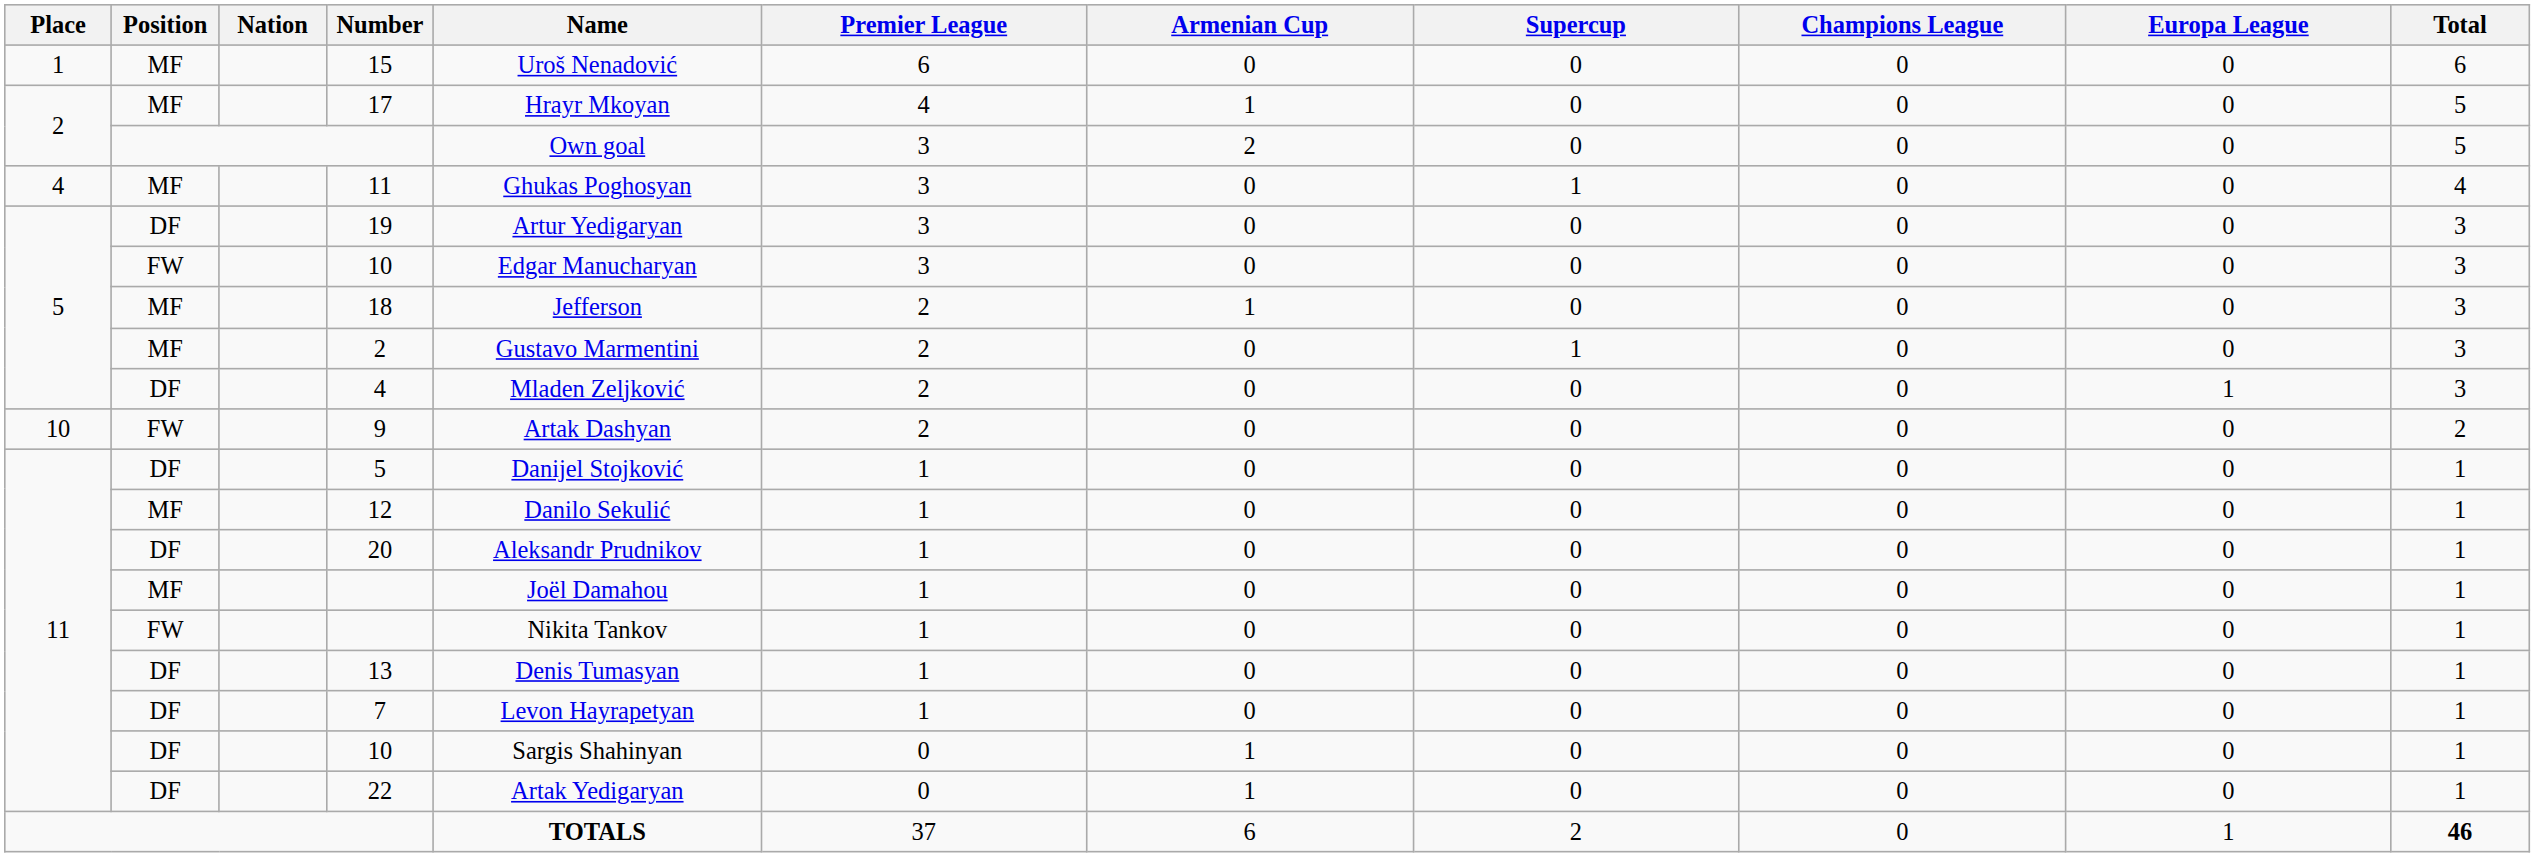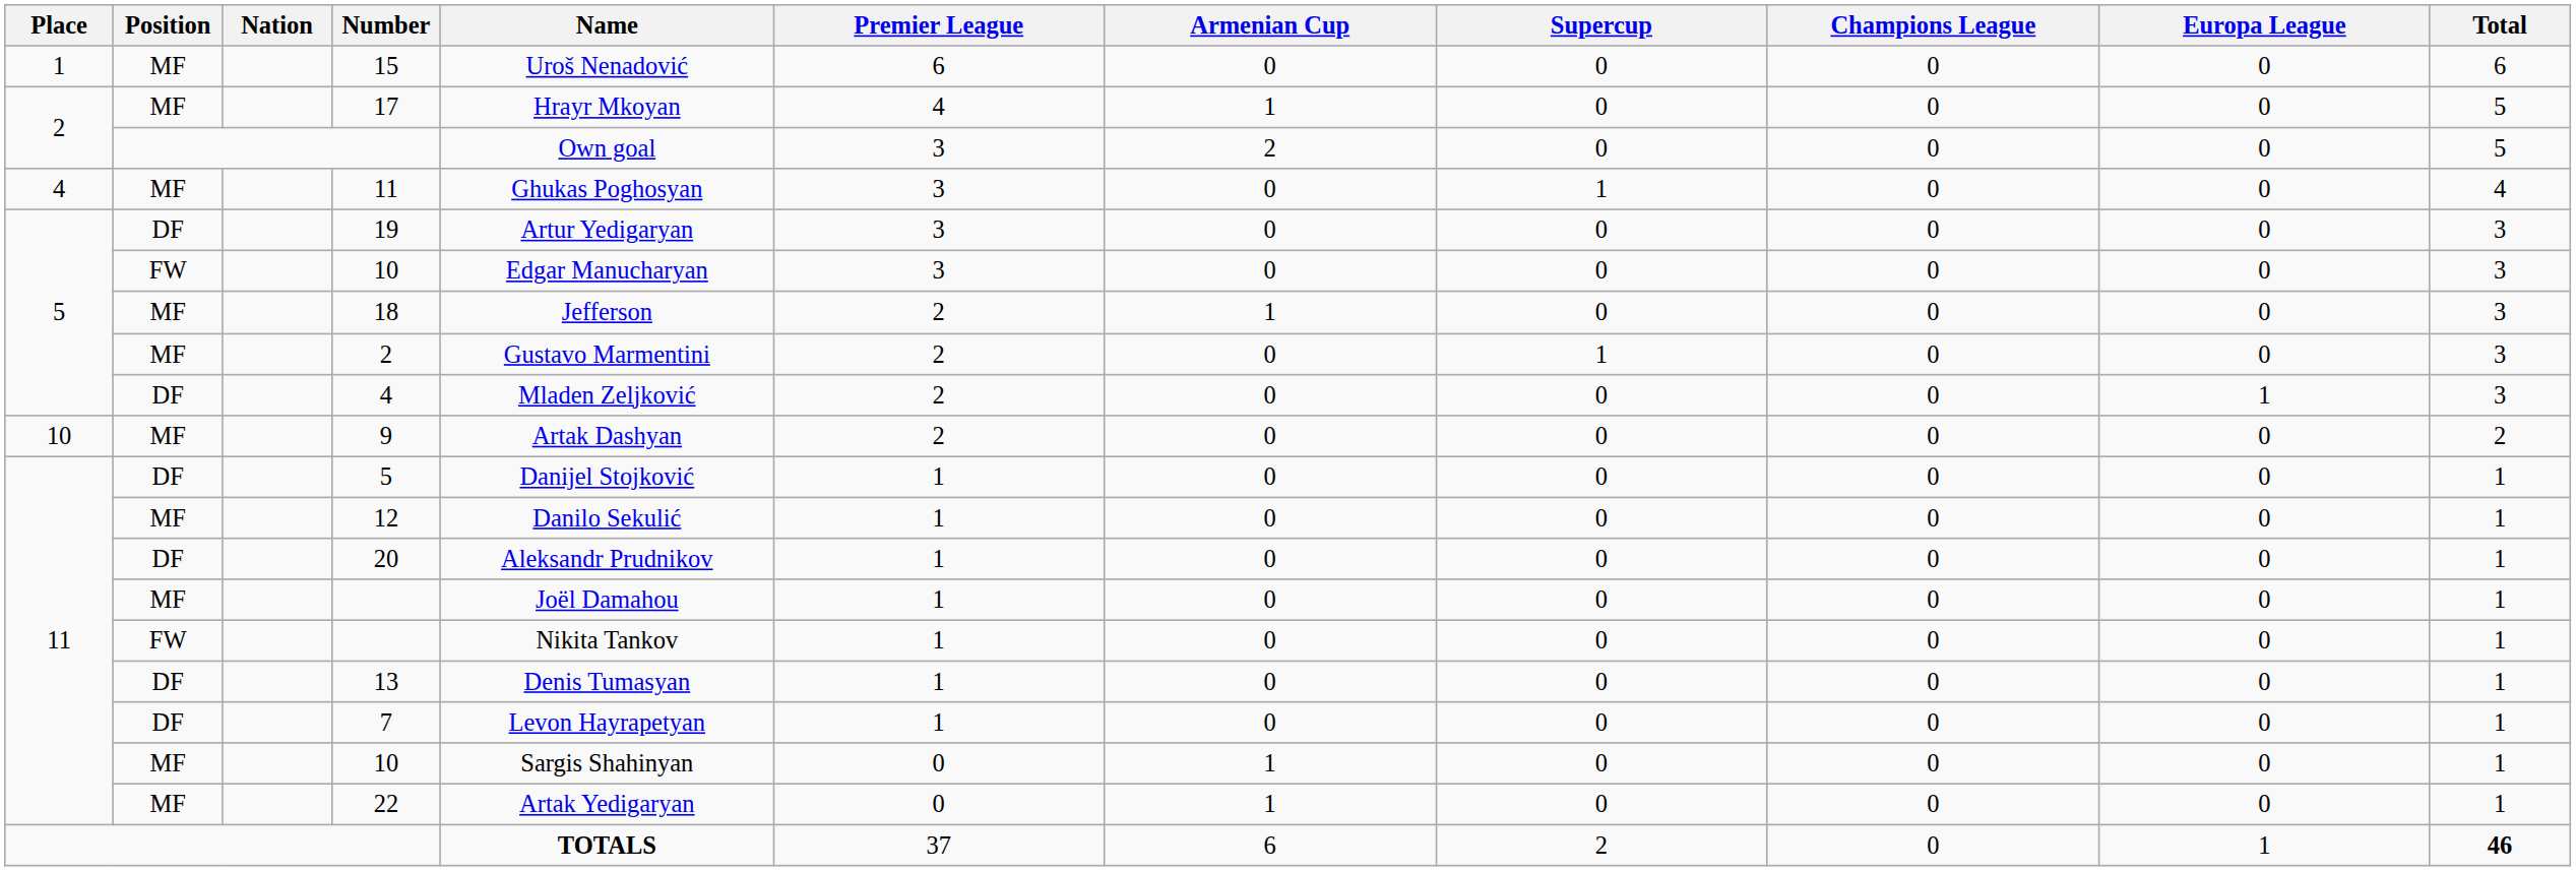 <table class="wikitable" style="font-size: 95%; text-align: center;">
 <tr>
 <th width=60>Place</th>
 <th width=60>Position</th>
 <th width=60>Nation</th>
 <th width=60>Number</th>
 <th width=200>Name</th>
 <th width=200><a href='#'>Premier League</a></th>
 <th width=200><a href='#'>Armenian Cup</a></th>
 <th width=200><a href='#'>Supercup</a></th>
 <th width=200><a href='#'>Champions League</a></th>
 <th width=200><a href='#'>Europa League</a></th>
 <th width=80><strong>Total</strong></th>
 </tr>
 <tr>
 <td>1</td>
 <td>MF</td>
 <td></td>
 <td>15</td>
 <td><a href='#'>Uroš Nenadović</a></td>
 <td>6</td>
 <td>0</td>
 <td>0</td>
 <td>0</td>
 <td>0</td>
 <td>6</td>
 </tr>
 <tr>
 <td rowspan="2">2</td>
 <td>MF</td>
 <td></td>
 <td>17</td>
 <td><a href='#'>Hrayr Mkoyan</a></td>
 <td>4</td>
 <td>1</td>
 <td>0</td>
 <td>0</td>
 <td>0</td>
 <td>5</td>
 </tr>
 <tr>
 <td colspan="3"></td>
 <td><a href='#'>Own goal</a></td>
 <td>3</td>
 <td>2</td>
 <td>0</td>
 <td>0</td>
 <td>0</td>
 <td>5</td>
 </tr>
 <tr>
 <td>4</td>
 <td>MF</td>
 <td></td>
 <td>11</td>
 <td><a href='#'>Ghukas Poghosyan</a></td>
 <td>3</td>
 <td>0</td>
 <td>1</td>
 <td>0</td>
 <td>0</td>
 <td>4</td>
 </tr>
 <tr>
 <td rowspan="5">5</td>
 <td>DF</td>
 <td></td>
 <td>19</td>
 <td><a href='#'>Artur Yedigaryan</a></td>
 <td>3</td>
 <td>0</td>
 <td>0</td>
 <td>0</td>
 <td>0</td>
 <td>3</td>
 </tr>
 <tr>
 <td>FW</td>
 <td></td>
 <td>10</td>
 <td><a href='#'>Edgar Manucharyan</a></td>
 <td>3</td>
 <td>0</td>
 <td>0</td>
 <td>0</td>
 <td>0</td>
 <td>3</td>
 </tr>
 <tr>
 <td>MF</td>
 <td></td>
 <td>18</td>
 <td><a href='#'>Jefferson</a></td>
 <td>2</td>
 <td>1</td>
 <td>0</td>
 <td>0</td>
 <td>0</td>
 <td>3</td>
 </tr>
 <tr>
 <td>MF</td>
 <td></td>
 <td>2</td>
 <td><a href='#'>Gustavo Marmentini</a></td>
 <td>2</td>
 <td>0</td>
 <td>1</td>
 <td>0</td>
 <td>0</td>
 <td>3</td>
 </tr>
 <tr>
 <td>DF</td>
 <td></td>
 <td>4</td>
 <td><a href='#'>Mladen Zeljković</a></td>
 <td>2</td>
 <td>0</td>
 <td>0</td>
 <td>0</td>
 <td>1</td>
 <td>3</td>
 </tr>
 <tr>
 <td>10</td>
-<td>FW</td>
+<td>MF</td>
 <td></td>
 <td>9</td>
 <td><a href='#'>Artak Dashyan</a></td>
 <td>2</td>
 <td>0</td>
 <td>0</td>
 <td>0</td>
 <td>0</td>
 <td>2</td>
 </tr>
 <tr>
 <td rowspan="9">11</td>
 <td>DF</td>
 <td></td>
 <td>5</td>
 <td><a href='#'>Danijel Stojković</a></td>
 <td>1</td>
 <td>0</td>
 <td>0</td>
 <td>0</td>
 <td>0</td>
 <td>1</td>
 </tr>
 <tr>
 <td>MF</td>
 <td></td>
 <td>12</td>
 <td><a href='#'>Danilo Sekulić</a></td>
 <td>1</td>
 <td>0</td>
 <td>0</td>
 <td>0</td>
 <td>0</td>
 <td>1</td>
 </tr>
 <tr>
 <td>DF</td>
 <td></td>
 <td>20</td>
 <td><a href='#'>Aleksandr Prudnikov</a></td>
 <td>1</td>
 <td>0</td>
 <td>0</td>
 <td>0</td>
 <td>0</td>
 <td>1</td>
 </tr>
 <tr>
 <td>MF</td>
 <td></td>
 <td></td>
 <td><a href='#'>Joël Damahou</a></td>
 <td>1</td>
 <td>0</td>
 <td>0</td>
 <td>0</td>
 <td>0</td>
 <td>1</td>
 </tr>
 <tr>
 <td>FW</td>
 <td></td>
 <td></td>
 <td>Nikita Tankov</td>
 <td>1</td>
 <td>0</td>
 <td>0</td>
 <td>0</td>
 <td>0</td>
 <td>1</td>
 </tr>
 <tr>
 <td>DF</td>
 <td></td>
 <td>13</td>
 <td><a href='#'>Denis Tumasyan</a></td>
 <td>1</td>
 <td>0</td>
 <td>0</td>
 <td>0</td>
 <td>0</td>
 <td>1</td>
 </tr>
 <tr>
 <td>DF</td>
 <td></td>
 <td>7</td>
 <td><a href='#'>Levon Hayrapetyan</a></td>
 <td>1</td>
 <td>0</td>
 <td>0</td>
 <td>0</td>
 <td>0</td>
 <td>1</td>
 </tr>
 <tr>
-<td>DF</td>
+<td>MF</td>
 <td></td>
 <td>10</td>
 <td>Sargis Shahinyan</td>
 <td>0</td>
 <td>1</td>
 <td>0</td>
 <td>0</td>
 <td>0</td>
 <td>1</td>
 </tr>
 <tr>
-<td>DF</td>
+<td>MF</td>
 <td></td>
 <td>22</td>
 <td><a href='#'>Artak Yedigaryan</a></td>
 <td>0</td>
 <td>1</td>
 <td>0</td>
 <td>0</td>
 <td>0</td>
 <td>1</td>
 </tr>
 <tr>
 <td colspan="4"></td>
 <td><strong>TOTALS</strong></td>
 <td>37</td>
 <td>6</td>
 <td>2</td>
 <td>0</td>
 <td>1</td>
 <td><strong>46</strong></td>
 </tr>
 </table>
